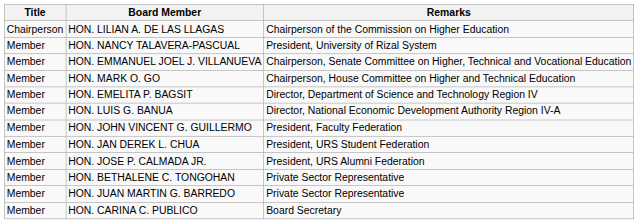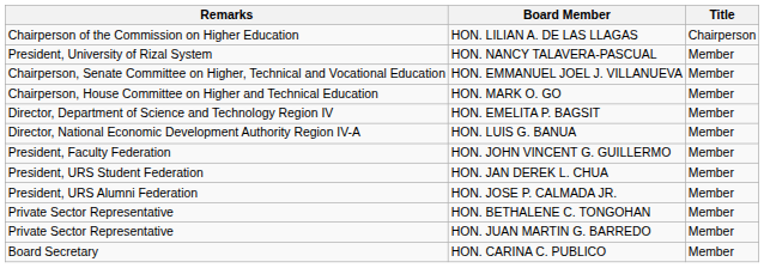 <table class="wikitable">
 <tr>
+<th>Remarks</th>
+<th>Board Member</th>
 <th>Title</th>
-<th>Board Member</th>
-<th>Remarks</th>
 </tr>
 <tr>
+<td>Chairperson of the Commission on Higher Education</td>
+<td>HON. LILIAN A. DE LAS LLAGAS</td>
 <td>Chairperson</td>
-<td>HON. LILIAN A. DE LAS LLAGAS</td>
-<td>Chairperson of the Commission on Higher Education</td>
 </tr>
 <tr>
+<td>President, University of Rizal System</td>
+<td>HON. NANCY TALAVERA-PASCUAL</td>
 <td>Member</td>
-<td>HON. NANCY TALAVERA-PASCUAL</td>
-<td>President, University of Rizal System</td>
 </tr>
 <tr>
+<td>Chairperson, Senate Committee on Higher, Technical and Vocational Education</td>
+<td>HON. EMMANUEL JOEL J. VILLANUEVA</td>
 <td>Member</td>
-<td>HON. EMMANUEL JOEL J. VILLANUEVA</td>
-<td>Chairperson, Senate Committee on Higher, Technical and Vocational Education</td>
 </tr>
 <tr>
+<td>Chairperson, House Committee on Higher and Technical Education</td>
+<td>HON. MARK O. GO</td>
 <td>Member</td>
-<td>HON. MARK O. GO</td>
-<td>Chairperson, House Committee on Higher and Technical Education</td>
 </tr>
 <tr>
+<td>Director, Department of Science and Technology Region IV</td>
+<td>HON. EMELITA P. BAGSIT</td>
 <td>Member</td>
-<td>HON. EMELITA P. BAGSIT</td>
-<td>Director, Department of Science and Technology Region IV</td>
 </tr>
 <tr>
+<td>Director, National Economic Development Authority Region IV-A</td>
+<td>HON. LUIS G. BANUA</td>
 <td>Member</td>
-<td>HON. LUIS G. BANUA</td>
-<td>Director, National Economic Development Authority Region IV-A</td>
 </tr>
 <tr>
+<td>President, Faculty Federation</td>
+<td>HON. JOHN VINCENT G. GUILLERMO</td>
 <td>Member</td>
-<td>HON. JOHN VINCENT G. GUILLERMO</td>
-<td>President, Faculty Federation</td>
 </tr>
 <tr>
+<td>President, URS Student Federation</td>
+<td>HON. JAN DEREK L. CHUA</td>
 <td>Member</td>
-<td>HON. JAN DEREK L. CHUA</td>
-<td>President, URS Student Federation</td>
 </tr>
 <tr>
+<td>President, URS Alumni Federation</td>
+<td>HON. JOSE P. CALMADA JR.</td>
 <td>Member</td>
-<td>HON. JOSE P. CALMADA JR.</td>
-<td>President, URS Alumni Federation</td>
 </tr>
 <tr>
+<td>Private Sector Representative</td>
+<td>HON. BETHALENE C. TONGOHAN</td>
 <td>Member</td>
-<td>HON. BETHALENE C. TONGOHAN</td>
-<td>Private Sector Representative</td>
 </tr>
 <tr>
+<td>Private Sector Representative</td>
+<td>HON. JUAN MARTIN G. BARREDO</td>
 <td>Member</td>
-<td>HON. JUAN MARTIN G. BARREDO</td>
-<td>Private Sector Representative</td>
 </tr>
 <tr>
+<td>Board Secretary</td>
+<td>HON. CARINA C. PUBLICO</td>
 <td>Member</td>
-<td>HON. CARINA C. PUBLICO</td>
-<td>Board Secretary</td>
 </tr>
 </table>
